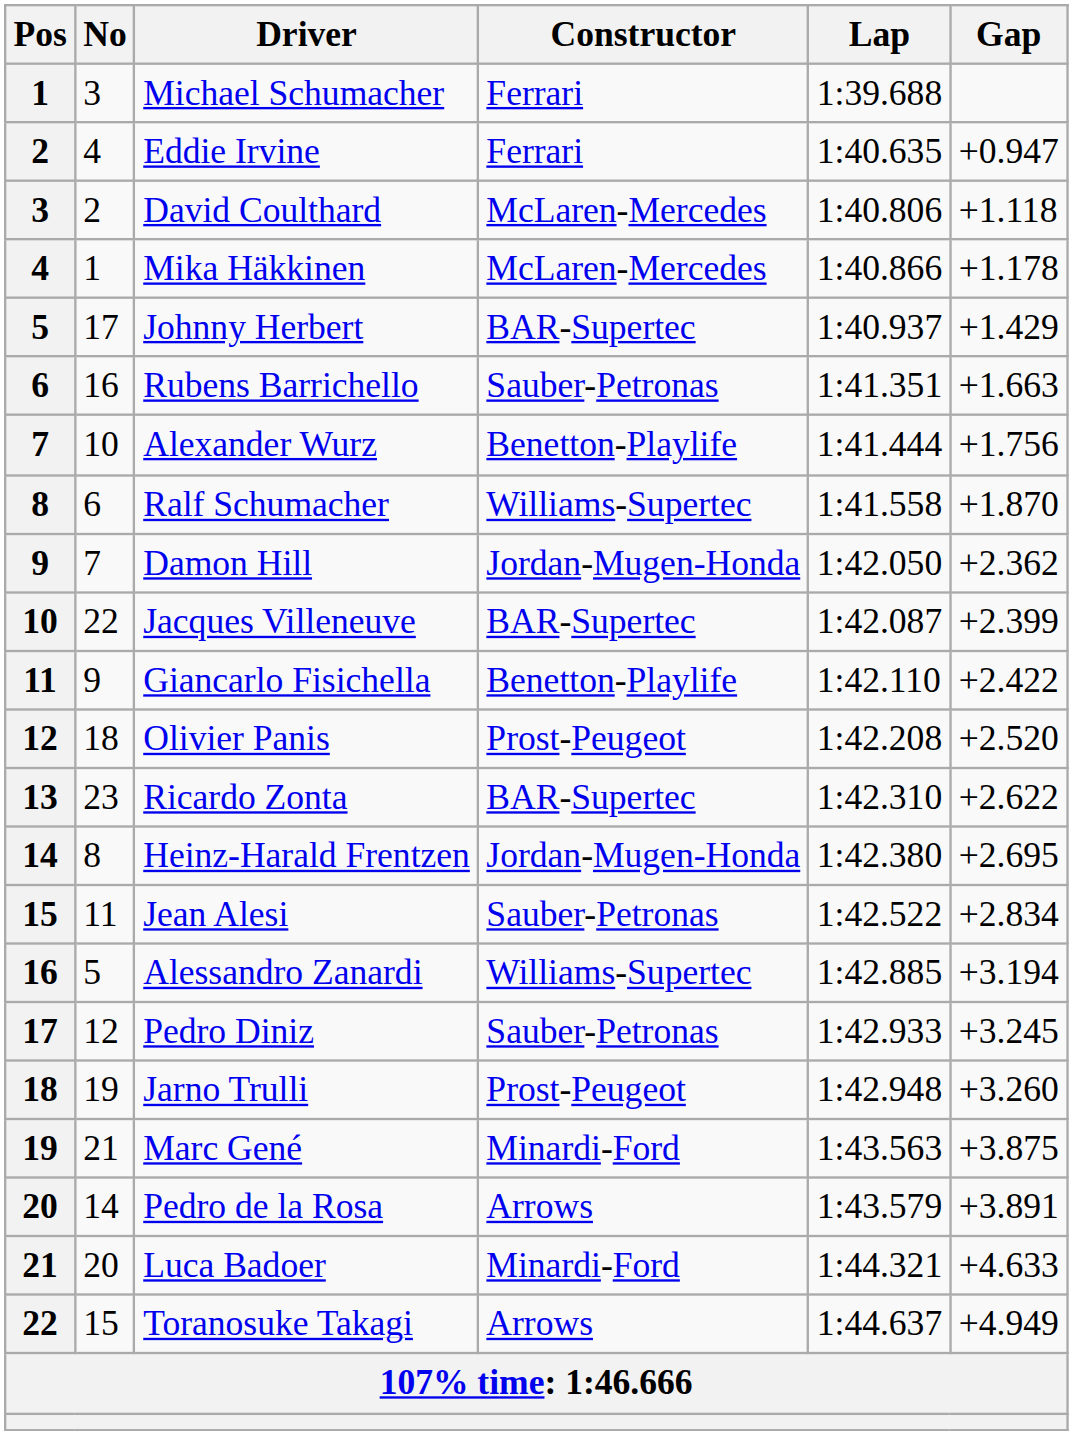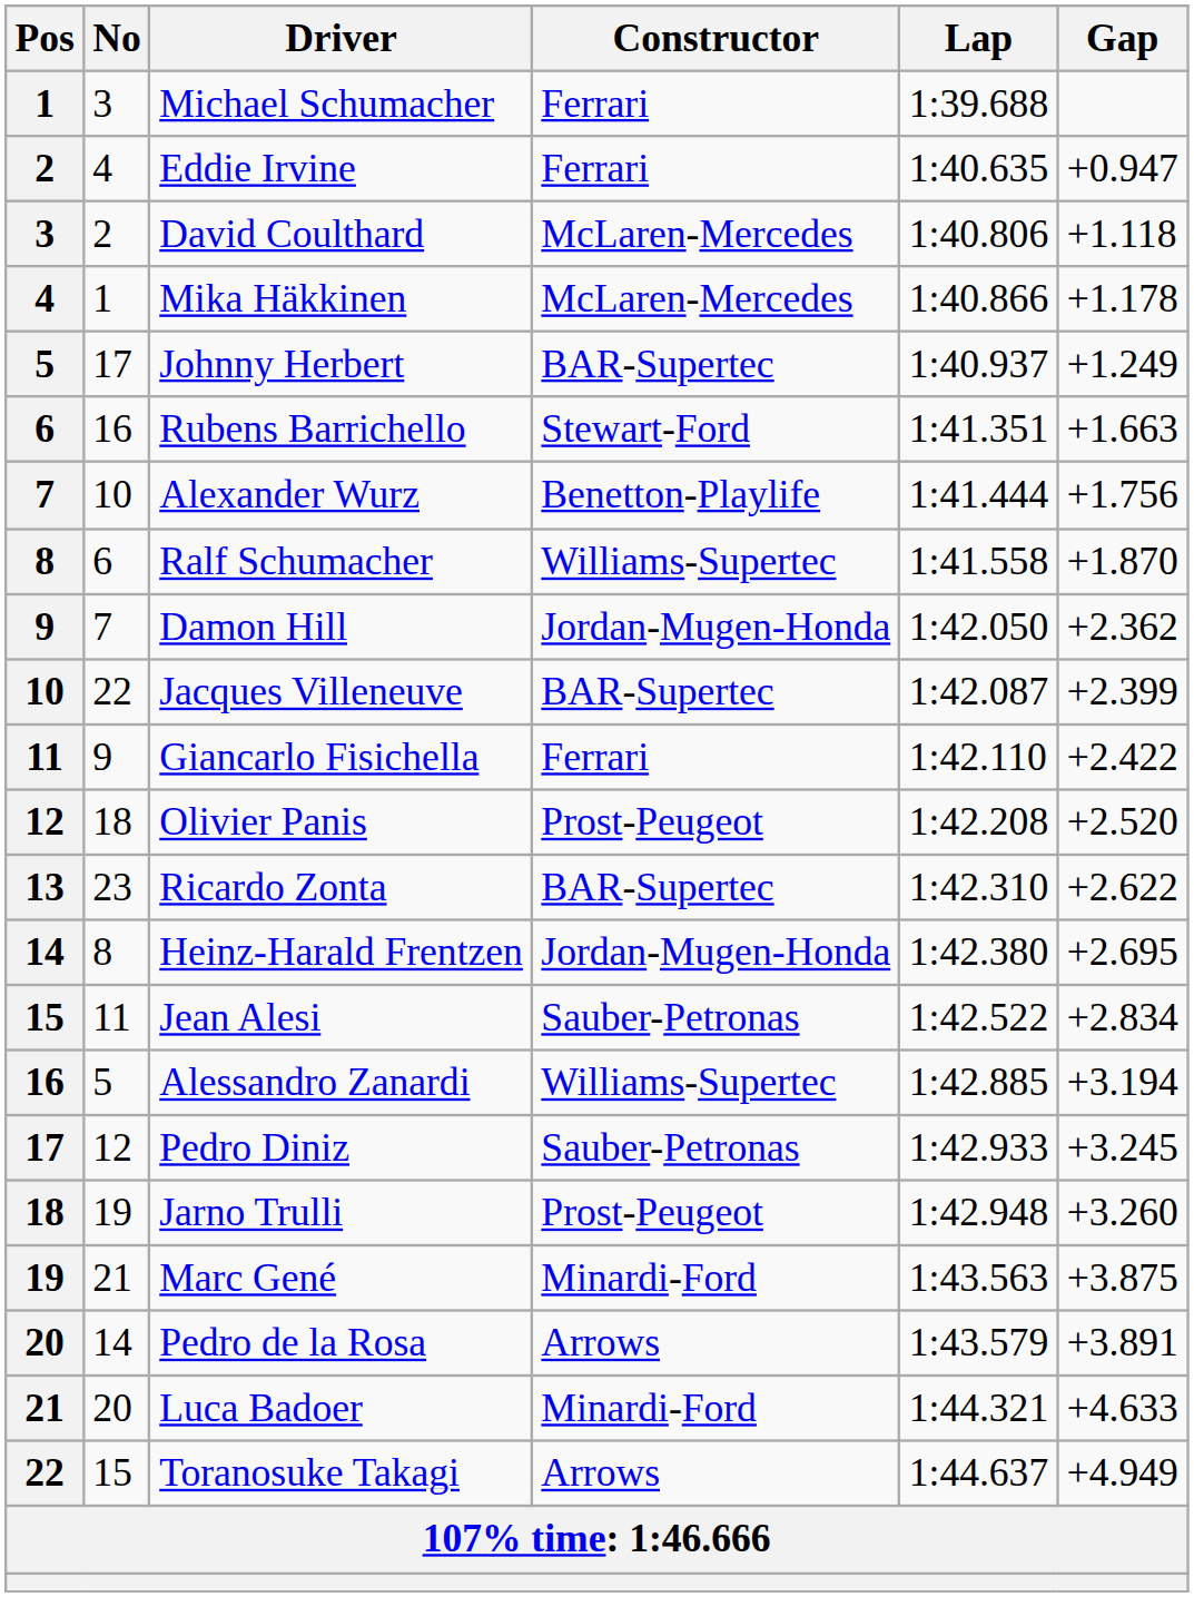 <table class="wikitable sortable" style="font-size: 95%;">
 <tr>
 <th>Pos</th>
 <th>No</th>
 <th>Driver</th>
 <th>Constructor</th>
 <th>Lap</th>
 <th>Gap</th>
 </tr>
 <tr>
 <th>1</th>
 <td>3</td>
 <td> <a href='#'>Michael Schumacher</a></td>
 <td><a href='#'>Ferrari</a></td>
 <td>1:39.688</td>
 <td> </td>
 </tr>
 <tr>
 <th>2</th>
 <td>4</td>
 <td> <a href='#'>Eddie Irvine</a></td>
 <td><a href='#'>Ferrari</a></td>
 <td>1:40.635</td>
 <td>+0.947</td>
 </tr>
 <tr>
 <th>3</th>
 <td>2</td>
 <td> <a href='#'>David Coulthard</a></td>
 <td><a href='#'>McLaren</a>-<a href='#'>Mercedes</a></td>
 <td>1:40.806</td>
 <td>+1.118</td>
 </tr>
 <tr>
 <th>4</th>
 <td>1</td>
 <td> <a href='#'>Mika Häkkinen</a></td>
 <td><a href='#'>McLaren</a>-<a href='#'>Mercedes</a></td>
 <td>1:40.866</td>
 <td>+1.178</td>
 </tr>
 <tr>
 <th>5</th>
 <td>17</td>
 <td> <a href='#'>Johnny Herbert</a></td>
 <td><a href='#'>BAR</a>-<a href='#'>Supertec</a></td>
 <td>1:40.937</td>
-<td>+1.429</td>
+<td>+1.249</td>
 </tr>
 <tr>
 <th>6</th>
 <td>16</td>
 <td> <a href='#'>Rubens Barrichello</a></td>
-<td><a href='#'>Sauber</a>-<a href='#'>Petronas</a></td>
+<td><a href='#'>Stewart</a>-<a href='#'>Ford</a></td>
 <td>1:41.351</td>
 <td>+1.663</td>
 </tr>
 <tr>
 <th>7</th>
 <td>10</td>
 <td> <a href='#'>Alexander Wurz</a></td>
 <td><a href='#'>Benetton</a>-<a href='#'>Playlife</a></td>
 <td>1:41.444</td>
 <td>+1.756</td>
 </tr>
 <tr>
 <th>8</th>
 <td>6</td>
 <td> <a href='#'>Ralf Schumacher</a></td>
 <td><a href='#'>Williams</a>-<a href='#'>Supertec</a></td>
 <td>1:41.558</td>
 <td>+1.870</td>
 </tr>
 <tr>
 <th>9</th>
 <td>7</td>
 <td> <a href='#'>Damon Hill</a></td>
 <td><a href='#'>Jordan</a>-<a href='#'>Mugen-Honda</a></td>
 <td>1:42.050</td>
 <td>+2.362</td>
 </tr>
 <tr>
 <th>10</th>
 <td>22</td>
 <td> <a href='#'>Jacques Villeneuve</a></td>
 <td><a href='#'>BAR</a>-<a href='#'>Supertec</a></td>
 <td>1:42.087</td>
 <td>+2.399</td>
 </tr>
 <tr>
 <th>11</th>
 <td>9</td>
 <td> <a href='#'>Giancarlo Fisichella</a></td>
-<td><a href='#'>Benetton</a>-<a href='#'>Playlife</a></td>
+<td><a href='#'>Ferrari</a></td>
 <td>1:42.110</td>
 <td>+2.422</td>
 </tr>
 <tr>
 <th>12</th>
 <td>18</td>
 <td> <a href='#'>Olivier Panis</a></td>
 <td><a href='#'>Prost</a>-<a href='#'>Peugeot</a></td>
 <td>1:42.208</td>
 <td>+2.520</td>
 </tr>
 <tr>
 <th>13</th>
 <td>23</td>
 <td> <a href='#'>Ricardo Zonta</a></td>
 <td><a href='#'>BAR</a>-<a href='#'>Supertec</a></td>
 <td>1:42.310</td>
 <td>+2.622</td>
 </tr>
 <tr>
 <th>14</th>
 <td>8</td>
 <td> <a href='#'>Heinz-Harald Frentzen</a></td>
 <td><a href='#'>Jordan</a>-<a href='#'>Mugen-Honda</a></td>
 <td>1:42.380</td>
 <td>+2.695</td>
 </tr>
 <tr>
 <th>15</th>
 <td>11</td>
 <td> <a href='#'>Jean Alesi</a></td>
 <td><a href='#'>Sauber</a>-<a href='#'>Petronas</a></td>
 <td>1:42.522</td>
 <td>+2.834</td>
 </tr>
 <tr>
 <th>16</th>
 <td>5</td>
 <td> <a href='#'>Alessandro Zanardi</a></td>
 <td><a href='#'>Williams</a>-<a href='#'>Supertec</a></td>
 <td>1:42.885</td>
 <td>+3.194</td>
 </tr>
 <tr>
 <th>17</th>
 <td>12</td>
 <td> <a href='#'>Pedro Diniz</a></td>
 <td><a href='#'>Sauber</a>-<a href='#'>Petronas</a></td>
 <td>1:42.933</td>
 <td>+3.245</td>
 </tr>
 <tr>
 <th>18</th>
 <td>19</td>
 <td> <a href='#'>Jarno Trulli</a></td>
 <td><a href='#'>Prost</a>-<a href='#'>Peugeot</a></td>
 <td>1:42.948</td>
 <td>+3.260</td>
 </tr>
 <tr>
 <th>19</th>
 <td>21</td>
 <td> <a href='#'>Marc Gené</a></td>
 <td><a href='#'>Minardi</a>-<a href='#'>Ford</a></td>
 <td>1:43.563</td>
 <td>+3.875</td>
 </tr>
 <tr>
 <th>20</th>
 <td>14</td>
 <td> <a href='#'>Pedro de la Rosa</a></td>
 <td><a href='#'>Arrows</a></td>
 <td>1:43.579</td>
 <td>+3.891</td>
 </tr>
 <tr>
 <th>21</th>
 <td>20</td>
 <td> <a href='#'>Luca Badoer</a></td>
 <td><a href='#'>Minardi</a>-<a href='#'>Ford</a></td>
 <td>1:44.321</td>
 <td>+4.633</td>
 </tr>
 <tr>
 <th>22</th>
 <td>15</td>
 <td> <a href='#'>Toranosuke Takagi</a></td>
 <td><a href='#'>Arrows</a></td>
 <td>1:44.637</td>
 <td>+4.949</td>
 </tr>
 <tr>
 <th colspan="6"><a href='#'>107% time</a>: 1:46.666</th>
 </tr>
 <tr>
 <th colspan="8"></th>
 </tr>
 </table>
